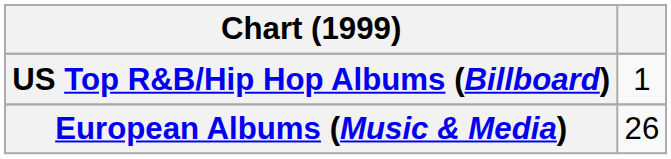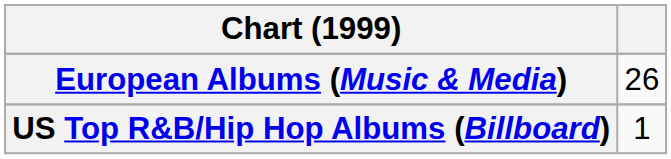 <table class="wikitable sortable plainrowheaders" style="text-align:center;">
 <tr>
 <th scope="col">Chart (1999)</th>
 <th scope="col"></th>
 </tr>
 <tr>
 </tr>
 <tr>
 </tr>
 <tr>
-<th scope="row">US <a href='#'>Top R&B/Hip Hop Albums</a> (<em><a href='#'>Billboard</a></em>)</th>
-<td>1</td>
+<th scope="row"><a href='#'>European Albums</a> (<em><a href='#'>Music & Media</a></em>)</th>
+<td>26</td>
 </tr>
 <tr>
 </tr>
 <tr>
 </tr>
 <tr>
 </tr>
 <tr>
 </tr>
 <tr>
 </tr>
 <tr>
 </tr>
 <tr>
-<th scope="row"><a href='#'>European Albums</a> (<em><a href='#'>Music & Media</a></em>)</th>
-<td>26</td>
+<th scope="row">US <a href='#'>Top R&B/Hip Hop Albums</a> (<em><a href='#'>Billboard</a></em>)</th>
+<td>1</td>
 </tr>
 </table>
